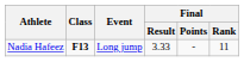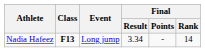 <table class=wikitable style="font-size:90%">
 <tr>
 <th rowspan="2">Athlete</th>
 <th rowspan="2">Class</th>
 <th rowspan="2">Event</th>
 <th colspan="3">Final</th>
 </tr>
 <tr>
 <th>Result</th>
 <th>Points</th>
 <th>Rank</th>
 </tr>
 <tr>
 <td><a href='#'>Nadia Hafeez</a></td>
 <td style="text-align:center;"><strong>F13</strong></td>
 <td><a href='#'>Long jump</a></td>
-<td style="text-align:center;">3.33</td>
+<td style="text-align:center;">3.34</td>
 <td style="text-align:center;">-</td>
-<td style="text-align:center;">11</td>
+<td style="text-align:center;">14</td>
 </tr>
 </table>
